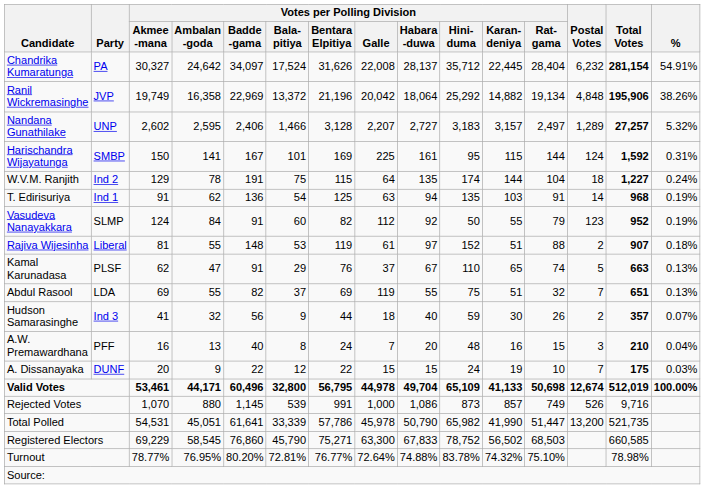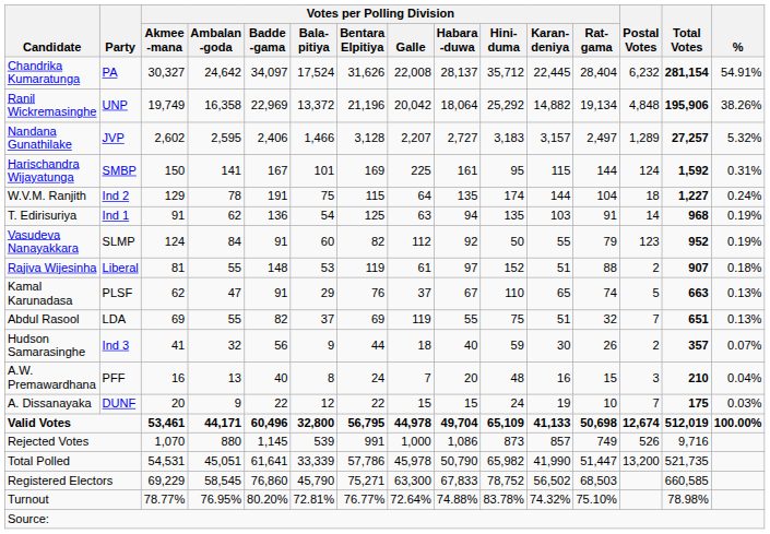 <table class="wikitable" border="1" style="text-align:right;">
 <tr>
 <th rowspan="2" align="left" valign="bottom" width="180">Candidate</th>
 <th rowspan="2" align="left" valign="bottom" width="40">Party</th>
 <th colspan="10">Votes per Polling Division</th>
 <th rowspan="2" align="center" valign="bottom" width="50">Postal<br>Votes</th>
 <th rowspan="2" align="center" valign="bottom" width="50">Total Votes</th>
 <th rowspan="2" align="center" valign="bottom" width="50">%</th>
 </tr>
 <tr>
 <th align="center" valign="bottom" width="50">Akmee<br>-mana</th>
 <th align="center" valign="bottom" width="50">Ambalan<br>-goda</th>
 <th align="center" valign="bottom" width="50">Badde<br>-gama</th>
 <th align="center" valign="bottom" width="50">Bala-<br>pitiya</th>
 <th align="center" valign="bottom" width="50">Bentara<br>Elpitiya</th>
 <th align="center" valign="bottom" width="50">Galle</th>
 <th align="center" valign="bottom" width="50">Habara<br>-duwa</th>
 <th align="center" valign="bottom" width="50">Hini-<br>duma</th>
 <th align="center" valign="bottom" width="50">Karan-<br>deniya</th>
 <th align="center" valign="bottom" width="50">Rat-<br>gama</th>
 </tr>
 <tr>
 <td align="left"><a href='#'>Chandrika Kumaratunga</a></td>
 <td align="left"><a href='#'>PA</a></td>
 <td>30,327</td>
 <td>24,642</td>
 <td>34,097</td>
 <td>17,524</td>
 <td>31,626</td>
 <td>22,008</td>
 <td>28,137</td>
 <td>35,712</td>
 <td>22,445</td>
 <td>28,404</td>
 <td>6,232</td>
 <td><strong>281,154</strong></td>
 <td>54.91%</td>
 </tr>
 <tr>
 <td align="left"><a href='#'>Ranil Wickremasinghe</a></td>
-<td align="left"><a href='#'>JVP</a></td>
+<td align="left"><a href='#'>UNP</a></td>
 <td>19,749</td>
 <td>16,358</td>
 <td>22,969</td>
 <td>13,372</td>
 <td>21,196</td>
 <td>20,042</td>
 <td>18,064</td>
 <td>25,292</td>
 <td>14,882</td>
 <td>19,134</td>
 <td>4,848</td>
 <td><strong>195,906</strong></td>
 <td>38.26%</td>
 </tr>
 <tr>
 <td align="left"><a href='#'>Nandana Gunathilake</a></td>
-<td align="left"><a href='#'>UNP</a></td>
+<td align="left"><a href='#'>JVP</a></td>
 <td>2,602</td>
 <td>2,595</td>
 <td>2,406</td>
 <td>1,466</td>
 <td>3,128</td>
 <td>2,207</td>
 <td>2,727</td>
 <td>3,183</td>
 <td>3,157</td>
 <td>2,497</td>
 <td>1,289</td>
 <td><strong>27,257</strong></td>
 <td>5.32%</td>
 </tr>
 <tr>
 <td align="left"><a href='#'>Harischandra Wijayatunga</a></td>
 <td align="left"><a href='#'>SMBP</a></td>
 <td>150</td>
 <td>141</td>
 <td>167</td>
 <td>101</td>
 <td>169</td>
 <td>225</td>
 <td>161</td>
 <td>95</td>
 <td>115</td>
 <td>144</td>
 <td>124</td>
 <td><strong>1,592</strong></td>
 <td>0.31%</td>
 </tr>
 <tr>
 <td align="left">W.V.M. Ranjith</td>
 <td align="left"><a href='#'>Ind 2</a></td>
 <td>129</td>
 <td>78</td>
 <td>191</td>
 <td>75</td>
 <td>115</td>
 <td>64</td>
 <td>135</td>
 <td>174</td>
 <td>144</td>
 <td>104</td>
 <td>18</td>
 <td><strong>1,227</strong></td>
 <td>0.24%</td>
 </tr>
 <tr>
 <td align="left">T. Edirisuriya</td>
 <td align="left"><a href='#'>Ind 1</a></td>
 <td>91</td>
 <td>62</td>
 <td>136</td>
 <td>54</td>
 <td>125</td>
 <td>63</td>
 <td>94</td>
 <td>135</td>
 <td>103</td>
 <td>91</td>
 <td>14</td>
 <td><strong>968</strong></td>
 <td>0.19%</td>
 </tr>
 <tr>
 <td align="left"><a href='#'>Vasudeva Nanayakkara</a></td>
 <td align="left">SLMP</td>
 <td>124</td>
 <td>84</td>
 <td>91</td>
 <td>60</td>
 <td>82</td>
 <td>112</td>
 <td>92</td>
 <td>50</td>
 <td>55</td>
 <td>79</td>
 <td>123</td>
 <td><strong>952</strong></td>
 <td>0.19%</td>
 </tr>
 <tr>
 <td align="left"><a href='#'>Rajiva Wijesinha</a></td>
 <td align="left"><a href='#'>Liberal</a></td>
 <td>81</td>
 <td>55</td>
 <td>148</td>
 <td>53</td>
 <td>119</td>
 <td>61</td>
 <td>97</td>
 <td>152</td>
 <td>51</td>
 <td>88</td>
 <td>2</td>
 <td><strong>907</strong></td>
 <td>0.18%</td>
 </tr>
 <tr>
 <td align="left">Kamal Karunadasa</td>
 <td align="left">PLSF</td>
 <td>62</td>
 <td>47</td>
 <td>91</td>
 <td>29</td>
 <td>76</td>
 <td>37</td>
 <td>67</td>
 <td>110</td>
 <td>65</td>
 <td>74</td>
 <td>5</td>
 <td><strong>663</strong></td>
 <td>0.13%</td>
 </tr>
 <tr>
 <td align="left">Abdul Rasool</td>
 <td align="left">LDA</td>
 <td>69</td>
 <td>55</td>
 <td>82</td>
 <td>37</td>
 <td>69</td>
 <td>119</td>
 <td>55</td>
 <td>75</td>
 <td>51</td>
 <td>32</td>
 <td>7</td>
 <td><strong>651</strong></td>
 <td>0.13%</td>
 </tr>
 <tr>
 <td align="left">Hudson Samarasinghe</td>
 <td align="left"><a href='#'>Ind 3</a></td>
 <td>41</td>
 <td>32</td>
 <td>56</td>
 <td>9</td>
 <td>44</td>
 <td>18</td>
 <td>40</td>
 <td>59</td>
 <td>30</td>
 <td>26</td>
 <td>2</td>
 <td><strong>357</strong></td>
 <td>0.07%</td>
 </tr>
 <tr>
 <td align="left">A.W. Premawardhana</td>
 <td align="left">PFF</td>
 <td>16</td>
 <td>13</td>
 <td>40</td>
 <td>8</td>
 <td>24</td>
 <td>7</td>
 <td>20</td>
 <td>48</td>
 <td>16</td>
 <td>15</td>
 <td>3</td>
 <td><strong>210</strong></td>
 <td>0.04%</td>
 </tr>
 <tr>
 <td align="left">A. Dissanayaka</td>
 <td align="left"><a href='#'>DUNF</a></td>
 <td>20</td>
 <td>9</td>
 <td>22</td>
 <td>12</td>
 <td>22</td>
 <td>15</td>
 <td>15</td>
 <td>24</td>
 <td>19</td>
 <td>10</td>
 <td>7</td>
 <td><strong>175</strong></td>
 <td>0.03%</td>
 </tr>
 <tr>
 <td colspan="2" align="left"><strong>Valid Votes</strong></td>
 <td><strong>53,461</strong></td>
 <td><strong>44,171</strong></td>
 <td><strong>60,496</strong></td>
 <td><strong>32,800</strong></td>
 <td><strong>56,795</strong></td>
 <td><strong>44,978</strong></td>
 <td><strong>49,704</strong></td>
 <td><strong>65,109</strong></td>
 <td><strong>41,133</strong></td>
 <td><strong>50,698</strong></td>
 <td><strong>12,674</strong></td>
 <td><strong>512,019</strong></td>
 <td><strong>100.00%</strong></td>
 </tr>
 <tr>
 <td colspan="2" align="left">Rejected Votes</td>
 <td>1,070</td>
 <td>880</td>
 <td>1,145</td>
 <td>539</td>
 <td>991</td>
 <td>1,000</td>
 <td>1,086</td>
 <td>873</td>
 <td>857</td>
 <td>749</td>
 <td>526</td>
 <td>9,716</td>
 <td></td>
 </tr>
 <tr>
 <td colspan="2" align="left">Total Polled</td>
 <td>54,531</td>
 <td>45,051</td>
 <td>61,641</td>
 <td>33,339</td>
 <td>57,786</td>
 <td>45,978</td>
 <td>50,790</td>
 <td>65,982</td>
 <td>41,990</td>
 <td>51,447</td>
 <td>13,200</td>
 <td>521,735</td>
 <td></td>
 </tr>
 <tr>
 <td colspan="2" align="left">Registered Electors</td>
 <td>69,229</td>
 <td>58,545</td>
 <td>76,860</td>
 <td>45,790</td>
 <td>75,271</td>
 <td>63,300</td>
 <td>67,833</td>
 <td>78,752</td>
 <td>56,502</td>
 <td>68,503</td>
 <td></td>
 <td>660,585</td>
 <td></td>
 </tr>
 <tr>
 <td colspan="2" align="left">Turnout</td>
 <td>78.77%</td>
 <td>76.95%</td>
 <td>80.20%</td>
 <td>72.81%</td>
 <td>76.77%</td>
 <td>72.64%</td>
 <td>74.88%</td>
 <td>83.78%</td>
 <td>74.32%</td>
 <td>75.10%</td>
 <td></td>
 <td>78.98%</td>
 <td></td>
 </tr>
 <tr>
 <td colspan="15" align="left">Source:</td>
 </tr>
 </table>
